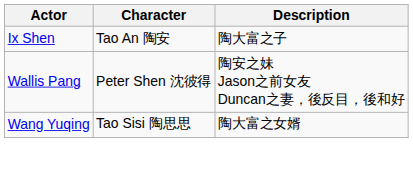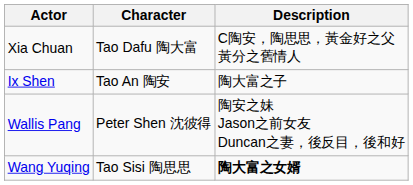 <table class="wikitable">
 <tr>
 <th>Actor</th>
 <th>Character</th>
 <th>Description</th>
+</tr>
+<tr>
+<td>Xia Chuan</td>
+<td>Tao Dafu 陶大富</td>
+<td>C陶安，陶思思，黃金好之父<br>黃分之舊情人</td>
 </tr>
 <tr>
 <td><a href='#'>Ix Shen</a></td>
 <td>Tao An 陶安</td>
 <td>陶大富之子</td>
 </tr>
 <tr>
 <td><a href='#'>Wallis Pang</a></td>
 <td>Peter Shen 沈彼得</td>
 <td>陶安之妹<br>Jason之前女友<br>Duncan之妻，後反目，後和好</td>
 </tr>
 <tr>
 <td><a href='#'>Wang Yuqing</a></td>
 <td>Tao Sisi 陶思思</td>
-<td>陶大富之女婿</td>
+<td><strong>陶大富之女婿</strong></td>
 </tr>
 </table>
